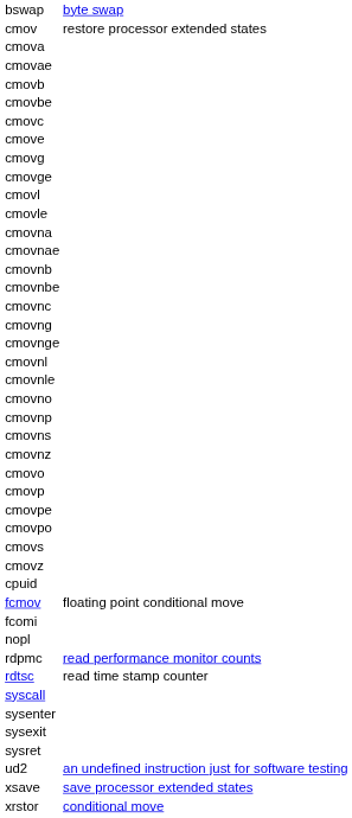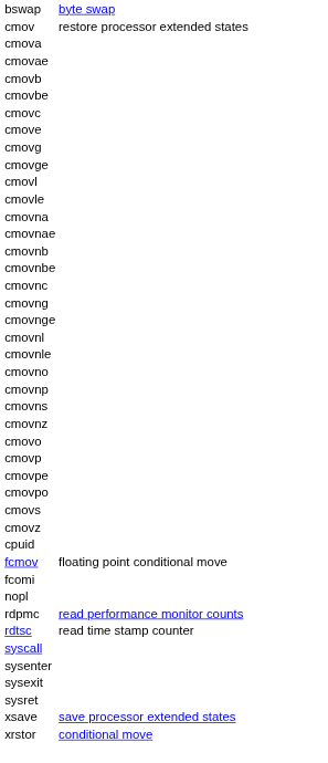 <table>
 <tr>
 <td>bswap</td>
 <td><a href='#'>byte swap</a></td>
 </tr>
 <tr>
 <td>cmov</td>
 <td>restore processor extended states</td>
 </tr>
 <tr>
 <td>cmova</td>
 </tr>
 <tr>
 <td>cmovae</td>
 </tr>
 <tr>
 <td>cmovb</td>
 </tr>
 <tr>
 <td>cmovbe</td>
 </tr>
 <tr>
 <td>cmovc</td>
 </tr>
 <tr>
 <td>cmove</td>
 </tr>
 <tr>
 <td>cmovg</td>
 </tr>
 <tr>
 <td>cmovge</td>
 </tr>
 <tr>
 <td>cmovl</td>
 </tr>
 <tr>
 <td>cmovle</td>
 </tr>
 <tr>
 <td>cmovna</td>
 </tr>
 <tr>
 <td>cmovnae</td>
 </tr>
 <tr>
 <td>cmovnb</td>
 </tr>
 <tr>
 <td>cmovnbe</td>
 </tr>
 <tr>
 <td>cmovnc</td>
 </tr>
 <tr>
 <td>cmovng</td>
 </tr>
 <tr>
 <td>cmovnge</td>
 </tr>
 <tr>
 <td>cmovnl</td>
 </tr>
 <tr>
 <td>cmovnle</td>
 </tr>
 <tr>
 <td>cmovno</td>
 </tr>
 <tr>
 <td>cmovnp</td>
 </tr>
 <tr>
 <td>cmovns</td>
 </tr>
 <tr>
 <td>cmovnz</td>
 </tr>
 <tr>
 <td>cmovo</td>
 </tr>
 <tr>
 <td>cmovp</td>
 </tr>
 <tr>
 <td>cmovpe</td>
 </tr>
 <tr>
 <td>cmovpo</td>
 </tr>
 <tr>
 <td>cmovs</td>
 </tr>
 <tr>
 <td>cmovz</td>
 </tr>
 <tr>
 <td>cpuid</td>
 </tr>
 <tr>
 <td><a href='#'>fcmov</a></td>
 <td>floating point conditional move</td>
 </tr>
 <tr>
 <td>fcomi</td>
 </tr>
 <tr>
 <td>nopl</td>
 </tr>
 <tr>
 <td>rdpmc</td>
 <td><a href='#'>read performance monitor counts</a></td>
 </tr>
 <tr>
 <td><a href='#'>rdtsc</a></td>
 <td>read time stamp counter</td>
 </tr>
 <tr>
 <td><a href='#'>syscall</a></td>
 </tr>
 <tr>
 <td>sysenter</td>
 </tr>
 <tr>
 <td>sysexit</td>
 </tr>
 <tr>
 <td>sysret</td>
 </tr>
 <tr>
-<td>ud2</td>
-<td><a href='#'>an undefined instruction just for software testing</a></td>
-</tr>
-<tr>
 <td>xsave</td>
 <td><a href='#'>save processor extended states</a></td>
 </tr>
 <tr>
 <td>xrstor</td>
 <td><a href='#'>conditional move</a></td>
 </tr>
 </table>
